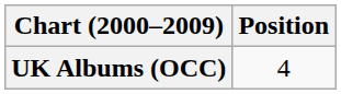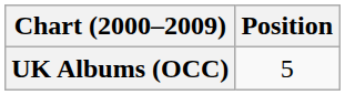 <table class="wikitable plainrowheaders">
 <tr>
 <th>Chart (2000–2009)</th>
 <th>Position</th>
 </tr>
 <tr>
 <th scope="row">UK Albums (OCC)</th>
-<td style="text-align:center;">4</td>
+<td style="text-align:center;">5</td>
 </tr>
 </table>
